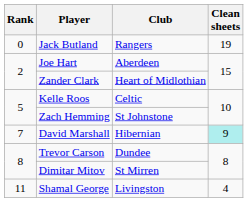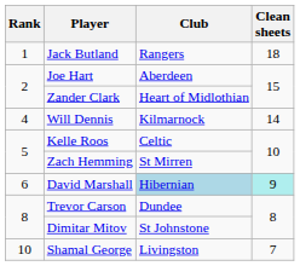 <table class="wikitable" style="text-align:center">
 <tr>
 <th>Rank</th>
 <th>Player</th>
 <th>Club</th>
 <th>Clean<br>sheets</th>
 </tr>
 <tr>
-<td>0</td>
+<td>1</td>
 <td align="left"> <a href='#'>Jack Butland</a></td>
 <td align="left"><a href='#'>Rangers</a></td>
-<td>19</td>
+<td>18</td>
 </tr>
 <tr>
 <td rowspan="2">2</td>
 <td align="left"> <a href='#'>Joe Hart</a></td>
 <td align="left"><a href='#'>Aberdeen</a></td>
 <td rowspan="2">15</td>
 </tr>
 <tr>
 <td align="left"> <a href='#'>Zander Clark</a></td>
 <td align="left"><a href='#'>Heart of Midlothian</a></td>
 </tr>
 <tr>
+<td>4</td>
+<td align="left"> <a href='#'>Will Dennis</a></td>
+<td align="left"><a href='#'>Kilmarnock</a></td>
+<td>14</td>
+</tr>
+<tr>
 <td rowspan="2">5</td>
 <td align="left"> <a href='#'>Kelle Roos</a></td>
 <td align="left"><a href='#'>Celtic</a></td>
 <td rowspan="2">10</td>
 </tr>
 <tr>
 <td align="left"> <a href='#'>Zach Hemming</a></td>
-<td align="left"><a href='#'>St Johnstone</a></td>
+<td align="left"><a href='#'>St Mirren</a></td>
 </tr>
 <tr>
-<td>7</td>
+<td>6</td>
 <td align="left"> <a href='#'>David Marshall</a></td>
-<td align="left"><a href='#'>Hibernian</a></td>
+<td align="left" style="background: lightblue;"><a href='#'>Hibernian</a></td>
 <td style="background: paleturquoise;">9</td>
 </tr>
 <tr>
 <td rowspan="2">8</td>
 <td align="left"> <a href='#'>Trevor Carson</a></td>
 <td align="left"><a href='#'>Dundee</a></td>
 <td rowspan="2">8</td>
 </tr>
 <tr>
 <td align="left"> <a href='#'>Dimitar Mitov</a></td>
-<td align="left"><a href='#'>St Mirren</a></td>
+<td align="left"><a href='#'>St Johnstone</a></td>
 </tr>
 <tr>
-<td>11</td>
+<td>10</td>
 <td align="left"> <a href='#'>Shamal George</a></td>
 <td align="left"><a href='#'>Livingston</a></td>
-<td>4</td>
+<td>7</td>
 </tr>
 </table>
